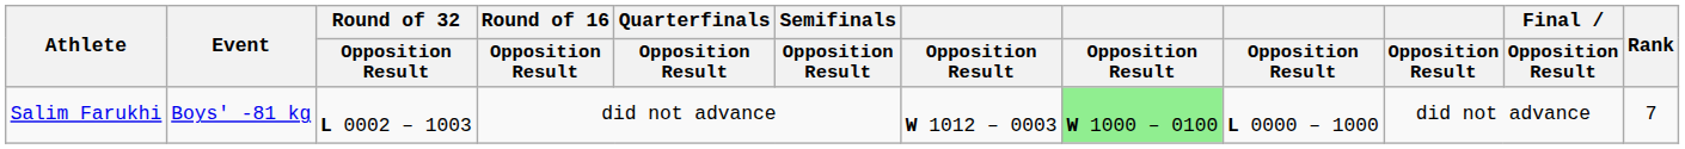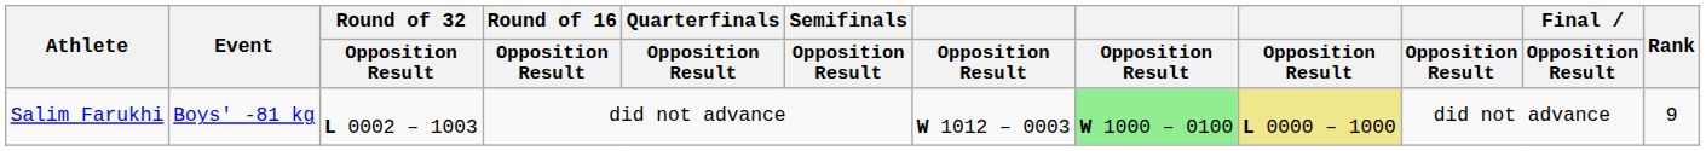 <table class="wikitable" style="font-size:90%">
 <tr>
 <th rowspan="2">Athlete</th>
 <th rowspan="2">Event</th>
 <th>Round of 32</th>
 <th>Round of 16</th>
 <th>Quarterfinals</th>
 <th>Semifinals</th>
 <th></th>
 <th></th>
 <th></th>
 <th></th>
 <th>Final / </th>
 <th rowspan=2>Rank</th>
 </tr>
 <tr style="font-size:95%">
 <th>Opposition<br>Result</th>
 <th>Opposition<br>Result</th>
 <th>Opposition<br>Result</th>
 <th>Opposition<br>Result</th>
 <th>Opposition<br>Result</th>
 <th>Opposition<br>Result</th>
 <th>Opposition<br>Result</th>
 <th>Opposition<br>Result</th>
 <th>Opposition<br>Result</th>
 </tr>
 <tr align=center>
 <td align=left><a href='#'>Salim Farukhi</a></td>
 <td align=left><a href='#'>Boys' -81 kg</a></td>
 <td><br><strong>L</strong> 0002 – 1003</td>
 <td colspan=3>did not advance</td>
 <td><br><strong>W</strong> 1012 – 0003</td>
 <td style="background: lightgreen;"><br><strong>W</strong> 1000 – 0100</td>
-<td><br><strong>L</strong> 0000 – 1000</td>
+<td style="background: khaki;"><br><strong>L</strong> 0000 – 1000</td>
 <td colspan=2>did not advance</td>
-<td>7</td>
+<td>9</td>
 </tr>
 </table>
